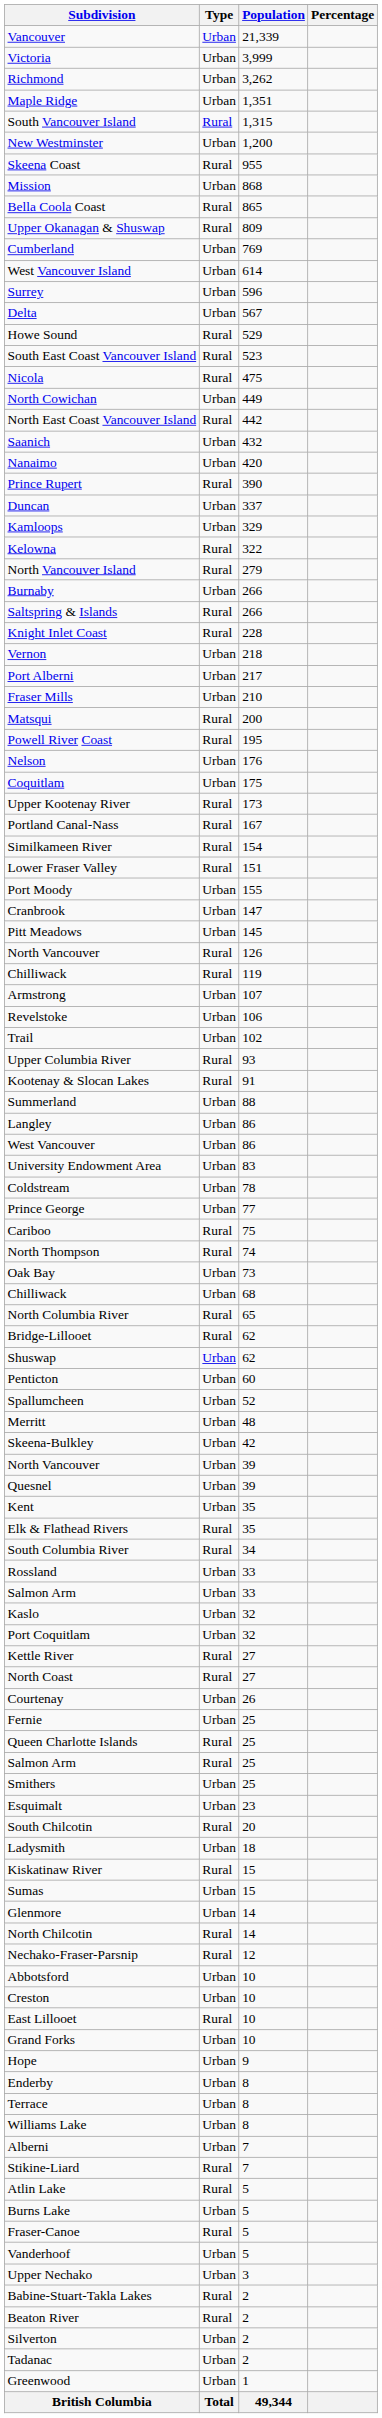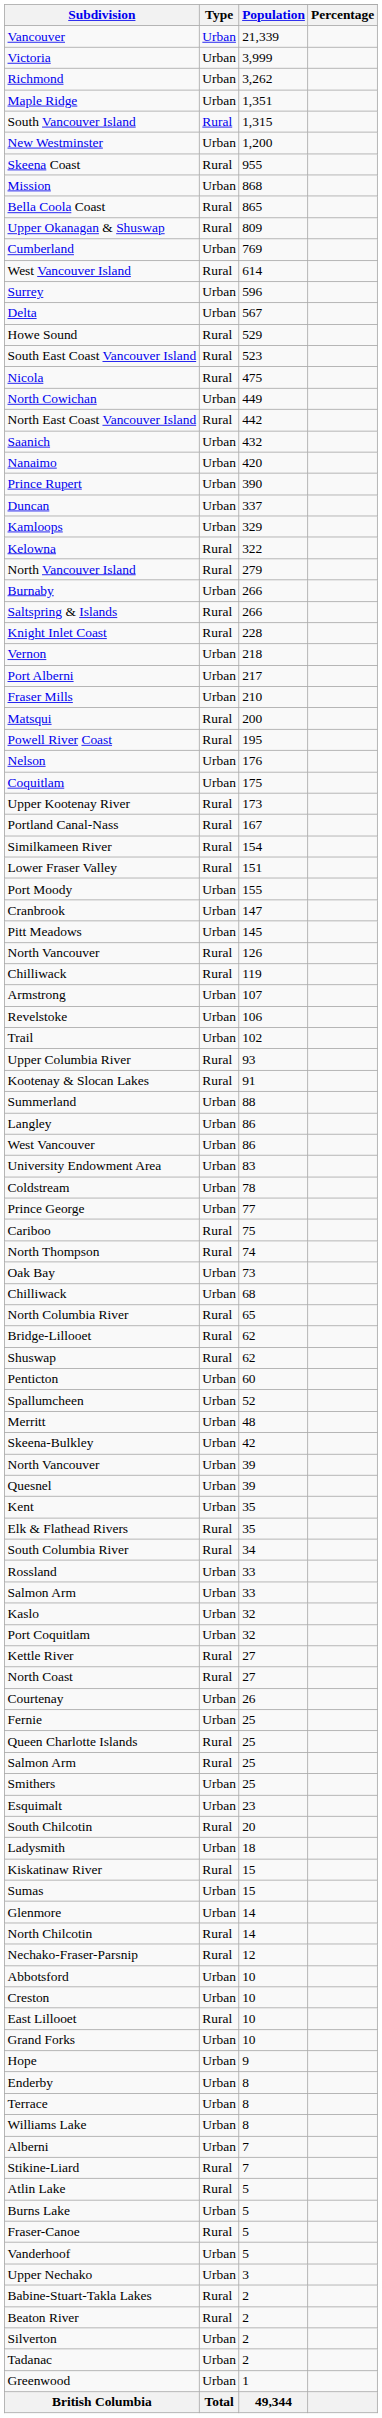 <table class="wikitable sortable">
 <tr>
 <th rowspan="2"><a href='#'>Subdivision</a></th>
 <th rowspan="2">Type</th>
 </tr>
 <tr>
 <th><a href='#'>Population</a></th>
 <th>Percentage</th>
 </tr>
 <tr>
 <td><a href='#'>Vancouver</a></td>
 <td><a href='#'>Urban</a></td>
 <td>21,339</td>
 <td></td>
 </tr>
 <tr>
 <td><a href='#'>Victoria</a></td>
 <td>Urban</td>
 <td>3,999</td>
 <td></td>
 </tr>
 <tr>
 <td><a href='#'>Richmond</a></td>
 <td>Urban</td>
 <td>3,262</td>
 <td></td>
 </tr>
 <tr>
 <td><a href='#'>Maple Ridge</a></td>
 <td>Urban</td>
 <td>1,351</td>
 <td></td>
 </tr>
 <tr>
 <td>South <a href='#'>Vancouver Island</a></td>
 <td><a href='#'>Rural</a></td>
 <td>1,315</td>
 <td></td>
 </tr>
 <tr>
 <td><a href='#'>New Westminster</a></td>
 <td>Urban</td>
 <td>1,200</td>
 <td></td>
 </tr>
 <tr>
 <td><a href='#'>Skeena</a> Coast</td>
 <td>Rural</td>
 <td>955</td>
 <td></td>
 </tr>
 <tr>
 <td><a href='#'>Mission</a></td>
 <td>Urban</td>
 <td>868</td>
 <td></td>
 </tr>
 <tr>
 <td><a href='#'>Bella Coola</a> Coast</td>
 <td>Rural</td>
 <td>865</td>
 <td></td>
 </tr>
 <tr>
 <td><a href='#'>Upper Okanagan</a> & <a href='#'>Shuswap</a></td>
 <td>Rural</td>
 <td>809</td>
 <td></td>
 </tr>
 <tr>
 <td><a href='#'>Cumberland</a></td>
 <td>Urban</td>
 <td>769</td>
 <td></td>
 </tr>
 <tr>
 <td>West <a href='#'>Vancouver Island</a></td>
-<td>Urban</td>
+<td>Rural</td>
 <td>614</td>
 <td></td>
 </tr>
 <tr>
 <td><a href='#'>Surrey</a></td>
 <td>Urban</td>
 <td>596</td>
 <td></td>
 </tr>
 <tr>
 <td><a href='#'>Delta</a></td>
 <td>Urban</td>
 <td>567</td>
 <td></td>
 </tr>
 <tr>
 <td>Howe Sound</td>
 <td>Rural</td>
 <td>529</td>
 <td></td>
 </tr>
 <tr>
 <td>South East Coast <a href='#'>Vancouver Island</a></td>
 <td>Rural</td>
 <td>523</td>
 <td></td>
 </tr>
 <tr>
 <td><a href='#'>Nicola</a></td>
 <td>Rural</td>
 <td>475</td>
 <td></td>
 </tr>
 <tr>
 <td><a href='#'>North Cowichan</a></td>
 <td>Urban</td>
 <td>449</td>
 <td></td>
 </tr>
 <tr>
 <td>North East Coast <a href='#'>Vancouver Island</a></td>
 <td>Rural</td>
 <td>442</td>
 <td></td>
 </tr>
 <tr>
 <td><a href='#'>Saanich</a></td>
 <td>Urban</td>
 <td>432</td>
 <td></td>
 </tr>
 <tr>
 <td><a href='#'>Nanaimo</a></td>
 <td>Urban</td>
 <td>420</td>
 <td></td>
 </tr>
 <tr>
 <td><a href='#'>Prince Rupert</a></td>
-<td>Rural</td>
+<td>Urban</td>
 <td>390</td>
 <td></td>
 </tr>
 <tr>
 <td><a href='#'>Duncan</a></td>
 <td>Urban</td>
 <td>337</td>
 <td></td>
 </tr>
 <tr>
 <td><a href='#'>Kamloops</a></td>
 <td>Urban</td>
 <td>329</td>
 <td></td>
 </tr>
 <tr>
 <td><a href='#'>Kelowna</a></td>
 <td>Rural</td>
 <td>322</td>
 <td></td>
 </tr>
 <tr>
 <td>North <a href='#'>Vancouver Island</a></td>
 <td>Rural</td>
 <td>279</td>
 <td></td>
 </tr>
 <tr>
 <td><a href='#'>Burnaby</a></td>
 <td>Urban</td>
 <td>266</td>
 <td></td>
 </tr>
 <tr>
 <td><a href='#'>Saltspring</a> & <a href='#'>Islands</a></td>
 <td>Rural</td>
 <td>266</td>
 <td></td>
 </tr>
 <tr>
 <td><a href='#'>Knight Inlet Coast</a></td>
 <td>Rural</td>
 <td>228</td>
 <td></td>
 </tr>
 <tr>
 <td><a href='#'>Vernon</a></td>
 <td>Urban</td>
 <td>218</td>
 <td></td>
 </tr>
 <tr>
 <td><a href='#'>Port Alberni</a></td>
 <td>Urban</td>
 <td>217</td>
 <td></td>
 </tr>
 <tr>
 <td><a href='#'>Fraser Mills</a></td>
 <td>Urban</td>
 <td>210</td>
 <td></td>
 </tr>
 <tr>
 <td><a href='#'>Matsqui</a></td>
 <td>Rural</td>
 <td>200</td>
 <td></td>
 </tr>
 <tr>
 <td><a href='#'>Powell River</a> <a href='#'>Coast</a></td>
 <td>Rural</td>
 <td>195</td>
 <td></td>
 </tr>
 <tr>
 <td><a href='#'>Nelson</a></td>
 <td>Urban</td>
 <td>176</td>
 <td></td>
 </tr>
 <tr>
 <td><a href='#'>Coquitlam</a></td>
 <td>Urban</td>
 <td>175</td>
 <td></td>
 </tr>
 <tr>
 <td>Upper Kootenay River</td>
 <td>Rural</td>
 <td>173</td>
 <td></td>
 </tr>
 <tr>
 <td>Portland Canal-Nass</td>
 <td>Rural</td>
 <td>167</td>
 <td></td>
 </tr>
 <tr>
 <td>Similkameen River</td>
 <td>Rural</td>
 <td>154</td>
 <td></td>
 </tr>
 <tr>
 <td>Lower Fraser Valley</td>
 <td>Rural</td>
 <td>151</td>
 <td></td>
 </tr>
 <tr>
 <td>Port Moody</td>
 <td>Urban</td>
 <td>155</td>
 <td></td>
 </tr>
 <tr>
 <td>Cranbrook</td>
 <td>Urban</td>
 <td>147</td>
 <td></td>
 </tr>
 <tr>
 <td>Pitt Meadows</td>
 <td>Urban</td>
 <td>145</td>
 <td></td>
 </tr>
 <tr>
 <td>North Vancouver</td>
 <td>Rural</td>
 <td>126</td>
 <td></td>
 </tr>
 <tr>
 <td>Chilliwack</td>
 <td>Rural</td>
 <td>119</td>
 <td></td>
 </tr>
 <tr>
 <td>Armstrong</td>
 <td>Urban</td>
 <td>107</td>
 <td></td>
 </tr>
 <tr>
 <td>Revelstoke</td>
 <td>Urban</td>
 <td>106</td>
 <td></td>
 </tr>
 <tr>
 <td>Trail</td>
 <td>Urban</td>
 <td>102</td>
 <td></td>
 </tr>
 <tr>
 <td>Upper Columbia River</td>
 <td>Rural</td>
 <td>93</td>
 <td></td>
 </tr>
 <tr>
 <td>Kootenay & Slocan Lakes</td>
 <td>Rural</td>
 <td>91</td>
 <td></td>
 </tr>
 <tr>
 <td>Summerland</td>
 <td>Urban</td>
 <td>88</td>
 <td></td>
 </tr>
 <tr>
 <td>Langley</td>
 <td>Urban</td>
 <td>86</td>
 <td></td>
 </tr>
 <tr>
 <td>West Vancouver</td>
 <td>Urban</td>
 <td>86</td>
 <td></td>
 </tr>
 <tr>
 <td>University Endowment Area</td>
 <td>Urban</td>
 <td>83</td>
 <td></td>
 </tr>
 <tr>
 <td>Coldstream</td>
 <td>Urban</td>
 <td>78</td>
 <td></td>
 </tr>
 <tr>
 <td>Prince George</td>
 <td>Urban</td>
 <td>77</td>
 <td></td>
 </tr>
 <tr>
 <td>Cariboo</td>
 <td>Rural</td>
 <td>75</td>
 <td></td>
 </tr>
 <tr>
 <td>North Thompson</td>
 <td>Rural</td>
 <td>74</td>
 <td></td>
 </tr>
 <tr>
 <td>Oak Bay</td>
 <td>Urban</td>
 <td>73</td>
 <td></td>
 </tr>
 <tr>
 <td>Chilliwack</td>
 <td>Urban</td>
 <td>68</td>
 <td></td>
 </tr>
 <tr>
 <td>North Columbia River</td>
 <td>Rural</td>
 <td>65</td>
 <td></td>
 </tr>
 <tr>
 <td>Bridge-Lillooet</td>
 <td>Rural</td>
 <td>62</td>
 <td></td>
 </tr>
 <tr>
 <td>Shuswap</td>
-<td><a href='#'>Urban</a></td>
+<td>Rural</td>
 <td>62</td>
 <td></td>
 </tr>
 <tr>
 <td>Penticton</td>
 <td>Urban</td>
 <td>60</td>
 <td></td>
 </tr>
 <tr>
 <td>Spallumcheen</td>
 <td>Urban</td>
 <td>52</td>
 <td></td>
 </tr>
 <tr>
 <td>Merritt</td>
 <td>Urban</td>
 <td>48</td>
 <td></td>
 </tr>
 <tr>
 <td>Skeena-Bulkley</td>
 <td>Urban</td>
 <td>42</td>
 <td></td>
 </tr>
 <tr>
 <td>North Vancouver</td>
 <td>Urban</td>
 <td>39</td>
 <td></td>
 </tr>
 <tr>
 <td>Quesnel</td>
 <td>Urban</td>
 <td>39</td>
 <td></td>
 </tr>
 <tr>
 <td>Kent</td>
 <td>Urban</td>
 <td>35</td>
 <td></td>
 </tr>
 <tr>
 <td>Elk & Flathead Rivers</td>
 <td>Rural</td>
 <td>35</td>
 <td></td>
 </tr>
 <tr>
 <td>South Columbia River</td>
 <td>Rural</td>
 <td>34</td>
 <td></td>
 </tr>
 <tr>
 <td>Rossland</td>
 <td>Urban</td>
 <td>33</td>
 <td></td>
 </tr>
 <tr>
 <td>Salmon Arm</td>
 <td>Urban</td>
 <td>33</td>
 <td></td>
 </tr>
 <tr>
 <td>Kaslo</td>
 <td>Urban</td>
 <td>32</td>
 <td></td>
 </tr>
 <tr>
 <td>Port Coquitlam</td>
 <td>Urban</td>
 <td>32</td>
 <td></td>
 </tr>
 <tr>
 <td>Kettle River</td>
 <td>Rural</td>
 <td>27</td>
 <td></td>
 </tr>
 <tr>
 <td>North Coast</td>
 <td>Rural</td>
 <td>27</td>
 <td></td>
 </tr>
 <tr>
 <td>Courtenay</td>
 <td>Urban</td>
 <td>26</td>
 <td></td>
 </tr>
 <tr>
 <td>Fernie</td>
 <td>Urban</td>
 <td>25</td>
 <td></td>
 </tr>
 <tr>
 <td>Queen Charlotte Islands</td>
 <td>Rural</td>
 <td>25</td>
 <td></td>
 </tr>
 <tr>
 <td>Salmon Arm</td>
 <td>Rural</td>
 <td>25</td>
 <td></td>
 </tr>
 <tr>
 <td>Smithers</td>
 <td>Urban</td>
 <td>25</td>
 <td></td>
 </tr>
 <tr>
 <td>Esquimalt</td>
 <td>Urban</td>
 <td>23</td>
 <td></td>
 </tr>
 <tr>
 <td>South Chilcotin</td>
 <td>Rural</td>
 <td>20</td>
 <td></td>
 </tr>
 <tr>
 <td>Ladysmith</td>
 <td>Urban</td>
 <td>18</td>
 <td></td>
 </tr>
 <tr>
 <td>Kiskatinaw River</td>
 <td>Rural</td>
 <td>15</td>
 <td></td>
 </tr>
 <tr>
 <td>Sumas</td>
 <td>Urban</td>
 <td>15</td>
 <td></td>
 </tr>
 <tr>
 <td>Glenmore</td>
 <td>Urban</td>
 <td>14</td>
 <td></td>
 </tr>
 <tr>
 <td>North Chilcotin</td>
 <td>Rural</td>
 <td>14</td>
 <td></td>
 </tr>
 <tr>
 <td>Nechako-Fraser-Parsnip</td>
 <td>Rural</td>
 <td>12</td>
 <td></td>
 </tr>
 <tr>
 <td>Abbotsford</td>
 <td>Urban</td>
 <td>10</td>
 <td></td>
 </tr>
 <tr>
 <td>Creston</td>
 <td>Urban</td>
 <td>10</td>
 <td></td>
 </tr>
 <tr>
 <td>East Lillooet</td>
 <td>Rural</td>
 <td>10</td>
 <td></td>
 </tr>
 <tr>
 <td>Grand Forks</td>
 <td>Urban</td>
 <td>10</td>
 <td></td>
 </tr>
 <tr>
 <td>Hope</td>
 <td>Urban</td>
 <td>9</td>
 <td></td>
 </tr>
 <tr>
 <td>Enderby</td>
 <td>Urban</td>
 <td>8</td>
 <td></td>
 </tr>
 <tr>
 <td>Terrace</td>
 <td>Urban</td>
 <td>8</td>
 <td></td>
 </tr>
 <tr>
 <td>Williams Lake</td>
 <td>Urban</td>
 <td>8</td>
 <td></td>
 </tr>
 <tr>
 <td>Alberni</td>
 <td>Urban</td>
 <td>7</td>
 <td></td>
 </tr>
 <tr>
 <td>Stikine-Liard</td>
 <td>Rural</td>
 <td>7</td>
 <td></td>
 </tr>
 <tr>
 <td>Atlin Lake</td>
 <td>Rural</td>
 <td>5</td>
 <td></td>
 </tr>
 <tr>
 <td>Burns Lake</td>
 <td>Urban</td>
 <td>5</td>
 <td></td>
 </tr>
 <tr>
 <td>Fraser-Canoe</td>
 <td>Rural</td>
 <td>5</td>
 <td></td>
 </tr>
 <tr>
 <td>Vanderhoof</td>
 <td>Urban</td>
 <td>5</td>
 <td></td>
 </tr>
 <tr>
 <td>Upper Nechako</td>
 <td>Urban</td>
 <td>3</td>
 <td></td>
 </tr>
 <tr>
 <td>Babine-Stuart-Takla Lakes</td>
 <td>Rural</td>
 <td>2</td>
 <td></td>
 </tr>
 <tr>
 <td>Beaton River</td>
 <td>Rural</td>
 <td>2</td>
 <td></td>
 </tr>
 <tr>
 <td>Silverton</td>
 <td>Urban</td>
 <td>2</td>
 <td></td>
 </tr>
 <tr>
 <td>Tadanac</td>
 <td>Urban</td>
 <td>2</td>
 <td></td>
 </tr>
 <tr>
 <td>Greenwood</td>
 <td>Urban</td>
 <td>1</td>
 <td></td>
 </tr>
 <tr>
 <th>British Columbia</th>
 <th>Total</th>
 <th>49,344</th>
 <th></th>
 </tr>
 </table>
